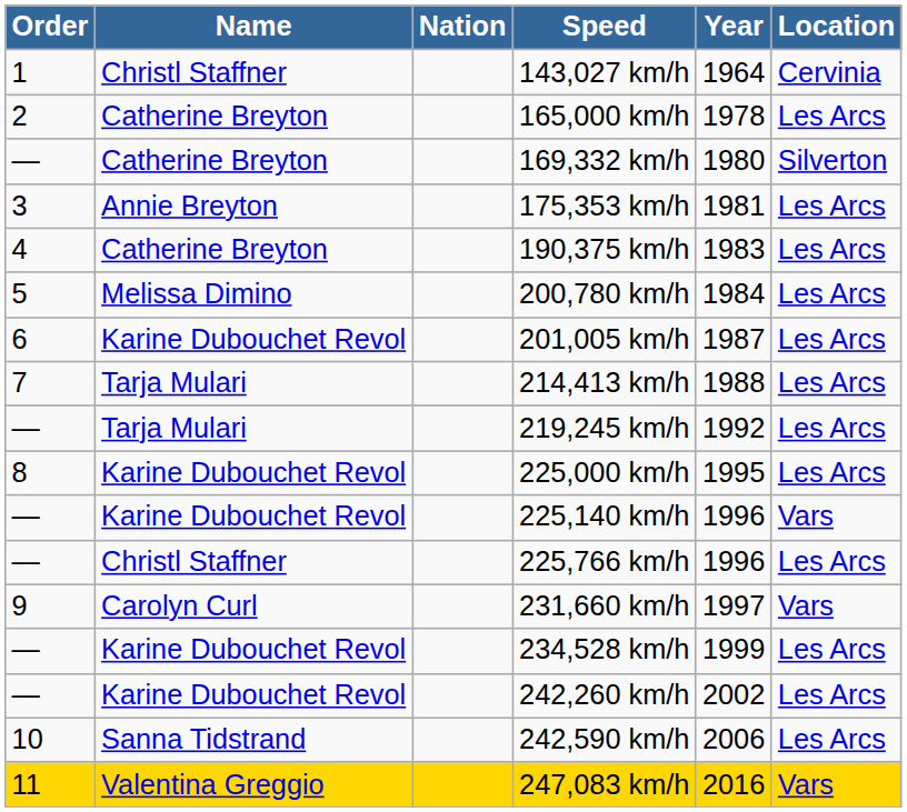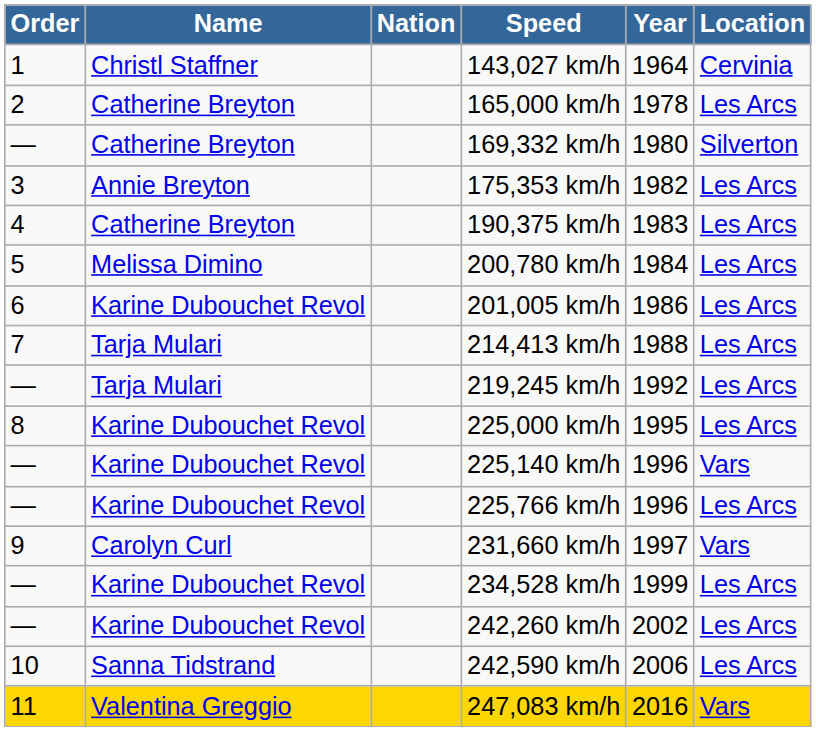 <table class="wikitable" style="font-size:100%">
 <tr align="center" style="background-color:#369">
 <td style="color:white;"><strong>Order</strong></td>
 <td style="color:white;"><strong>Name</strong></td>
 <td style="color:white;"><strong>Nation</strong></td>
 <td style="color:white;"><strong>Speed</strong></td>
 <td style="color:white;"><strong>Year</strong></td>
 <td style="color:white;"><strong>Location</strong></td>
 </tr>
 <tr>
 <td>1</td>
 <td><a href='#'>Christl Staffner</a></td>
 <td></td>
 <td>143,027 km/h</td>
 <td>1964</td>
 <td> <a href='#'>Cervinia</a></td>
 </tr>
 <tr>
 <td>2</td>
 <td><a href='#'>Catherine Breyton</a></td>
 <td></td>
 <td>165,000 km/h</td>
 <td>1978</td>
 <td> <a href='#'>Les Arcs</a></td>
 </tr>
 <tr>
 <td>—</td>
 <td><a href='#'>Catherine Breyton</a></td>
 <td></td>
 <td>169,332 km/h</td>
 <td>1980</td>
 <td> <a href='#'>Silverton</a></td>
 </tr>
 <tr>
 <td>3</td>
 <td><a href='#'>Annie Breyton</a></td>
 <td></td>
 <td>175,353 km/h</td>
-<td>1981</td>
+<td>1982</td>
 <td> <a href='#'>Les Arcs</a></td>
 </tr>
 <tr>
 <td>4</td>
 <td><a href='#'>Catherine Breyton</a></td>
 <td></td>
 <td>190,375 km/h</td>
 <td>1983</td>
 <td> <a href='#'>Les Arcs</a></td>
 </tr>
 <tr>
 <td>5</td>
 <td><a href='#'>Melissa Dimino</a></td>
 <td></td>
 <td>200,780 km/h</td>
 <td>1984</td>
 <td> <a href='#'>Les Arcs</a></td>
 </tr>
 <tr>
 <td>6</td>
 <td><a href='#'>Karine Dubouchet Revol</a></td>
 <td></td>
 <td>201,005 km/h</td>
-<td>1987</td>
+<td>1986</td>
 <td> <a href='#'>Les Arcs</a></td>
 </tr>
 <tr>
 <td>7</td>
 <td><a href='#'>Tarja Mulari</a></td>
 <td></td>
 <td>214,413 km/h</td>
 <td>1988</td>
 <td> <a href='#'>Les Arcs</a></td>
 </tr>
 <tr>
 <td>—</td>
 <td><a href='#'>Tarja Mulari</a></td>
 <td></td>
 <td>219,245 km/h</td>
 <td>1992</td>
 <td> <a href='#'>Les Arcs</a></td>
 </tr>
 <tr>
 <td>8</td>
 <td><a href='#'>Karine Dubouchet Revol</a></td>
 <td></td>
 <td>225,000 km/h</td>
 <td>1995</td>
 <td> <a href='#'>Les Arcs</a></td>
 </tr>
 <tr>
 <td>—</td>
 <td><a href='#'>Karine Dubouchet Revol</a></td>
 <td></td>
 <td>225,140 km/h</td>
 <td>1996</td>
 <td> <a href='#'>Vars</a></td>
 </tr>
 <tr>
 <td>—</td>
-<td><a href='#'>Christl Staffner</a></td>
+<td><a href='#'>Karine Dubouchet Revol</a></td>
 <td></td>
 <td>225,766 km/h</td>
 <td>1996</td>
 <td> <a href='#'>Les Arcs</a></td>
 </tr>
 <tr>
 <td>9</td>
 <td><a href='#'>Carolyn Curl</a></td>
 <td></td>
 <td>231,660 km/h</td>
 <td>1997</td>
 <td> <a href='#'>Vars</a></td>
 </tr>
 <tr>
 <td>—</td>
 <td><a href='#'>Karine Dubouchet Revol</a></td>
 <td></td>
 <td>234,528 km/h</td>
 <td>1999</td>
 <td> <a href='#'>Les Arcs</a></td>
 </tr>
 <tr>
 <td>—</td>
 <td><a href='#'>Karine Dubouchet Revol</a></td>
 <td></td>
 <td>242,260 km/h</td>
 <td>2002</td>
 <td> <a href='#'>Les Arcs</a></td>
 </tr>
 <tr>
 <td>10</td>
 <td><a href='#'>Sanna Tidstrand</a></td>
 <td></td>
 <td>242,590 km/h</td>
 <td>2006</td>
 <td> <a href='#'>Les Arcs</a></td>
 </tr>
 <tr>
 <td bgcolor="gold">11</td>
 <td bgcolor="gold"><a href='#'>Valentina Greggio</a></td>
 <td bgcolor="gold"></td>
 <td bgcolor="gold">247,083 km/h</td>
 <td bgcolor="gold">2016</td>
 <td bgcolor="gold"> <a href='#'>Vars</a></td>
 </tr>
 </table>
